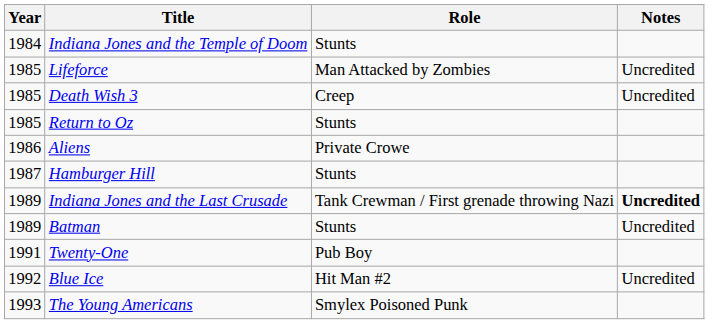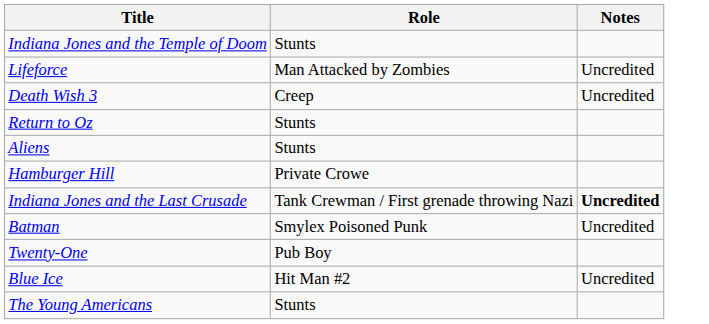 <table class="wikitable">
 <tr>
-<th>Year</th>
 <th>Title</th>
 <th>Role</th>
 <th>Notes</th>
 </tr>
 <tr>
-<td>1984</td>
 <td><em><a href='#'>Indiana Jones and the Temple of Doom</a></em></td>
 <td>Stunts</td>
 <td></td>
 </tr>
 <tr>
-<td>1985</td>
 <td><em><a href='#'>Lifeforce</a></em></td>
 <td>Man Attacked by Zombies</td>
 <td>Uncredited</td>
 </tr>
 <tr>
-<td>1985</td>
 <td><em><a href='#'>Death Wish 3</a></em></td>
 <td>Creep</td>
 <td>Uncredited</td>
 </tr>
 <tr>
-<td>1985</td>
 <td><em><a href='#'>Return to Oz</a></em></td>
 <td>Stunts</td>
 <td></td>
 </tr>
 <tr>
-<td>1986</td>
 <td><em><a href='#'>Aliens</a></em></td>
+<td>Stunts</td>
+<td></td>
+</tr>
+<tr>
+<td><em><a href='#'>Hamburger Hill</a></em></td>
 <td>Private Crowe</td>
 <td></td>
 </tr>
 <tr>
-<td>1987</td>
-<td><em><a href='#'>Hamburger Hill</a></em></td>
-<td>Stunts</td>
-<td></td>
-</tr>
-<tr>
-<td>1989</td>
 <td><em><a href='#'>Indiana Jones and the Last Crusade</a></em></td>
 <td>Tank Crewman / First grenade throwing Nazi</td>
 <td><strong>Uncredited</strong></td>
 </tr>
 <tr>
-<td>1989</td>
 <td><em><a href='#'>Batman</a></em></td>
-<td>Stunts</td>
+<td>Smylex Poisoned Punk</td>
 <td>Uncredited</td>
 </tr>
 <tr>
-<td>1991</td>
 <td><em><a href='#'>Twenty-One</a></em></td>
 <td>Pub Boy</td>
 <td></td>
 </tr>
 <tr>
-<td>1992</td>
 <td><em><a href='#'>Blue Ice</a></em></td>
 <td>Hit Man #2</td>
 <td>Uncredited</td>
 </tr>
 <tr>
-<td>1993</td>
 <td><em><a href='#'>The Young Americans</a></em></td>
-<td>Smylex Poisoned Punk</td>
+<td>Stunts</td>
 <td></td>
 </tr>
 </table>
